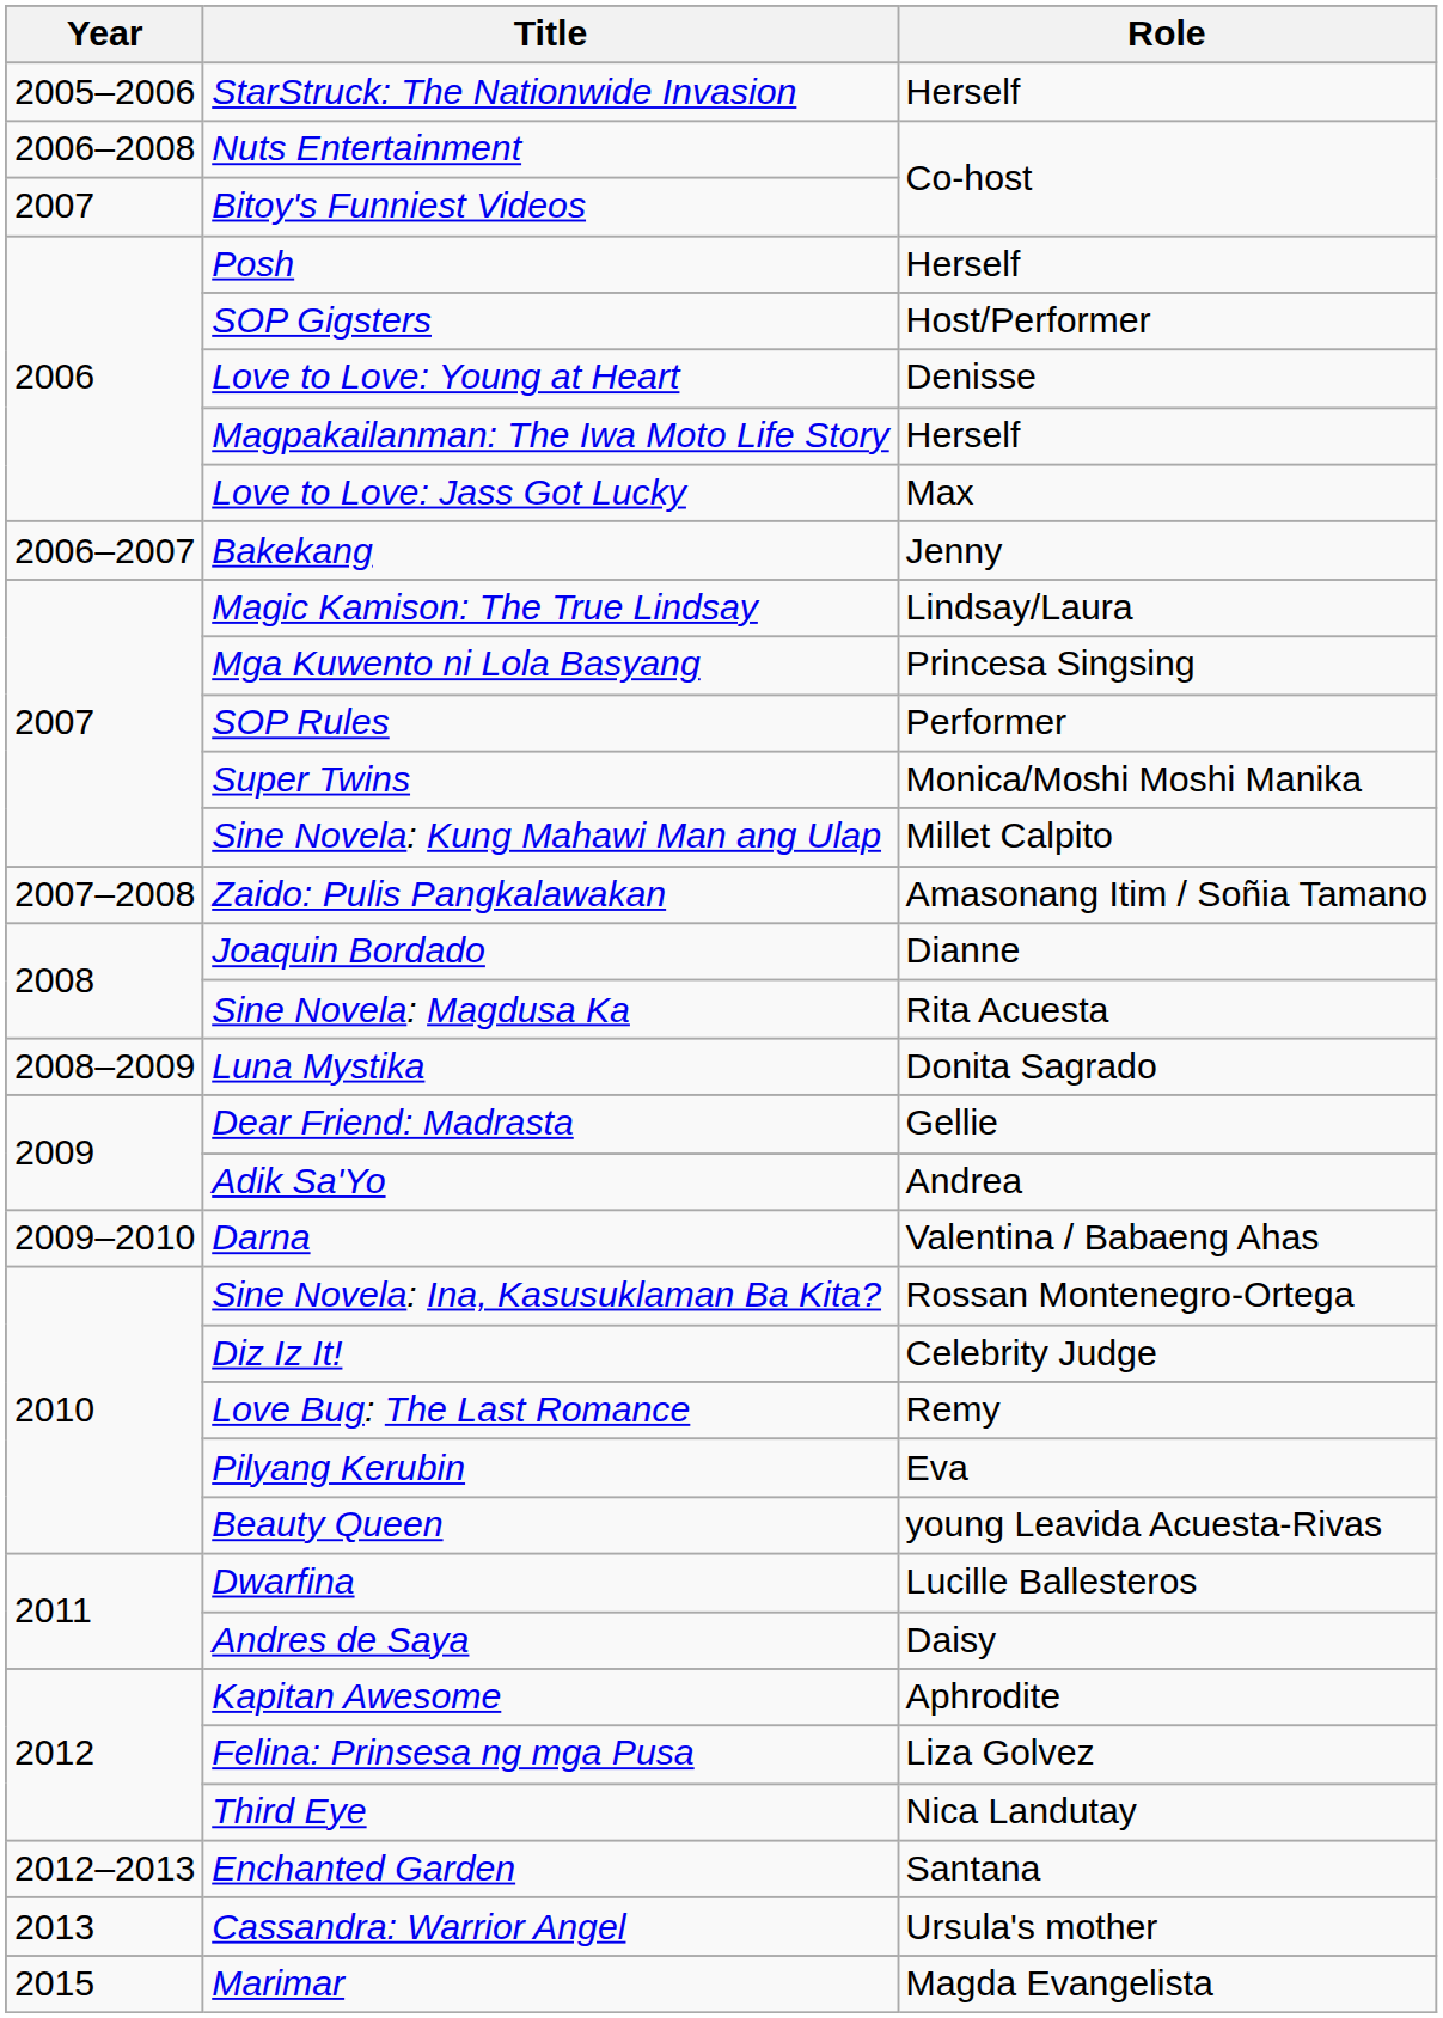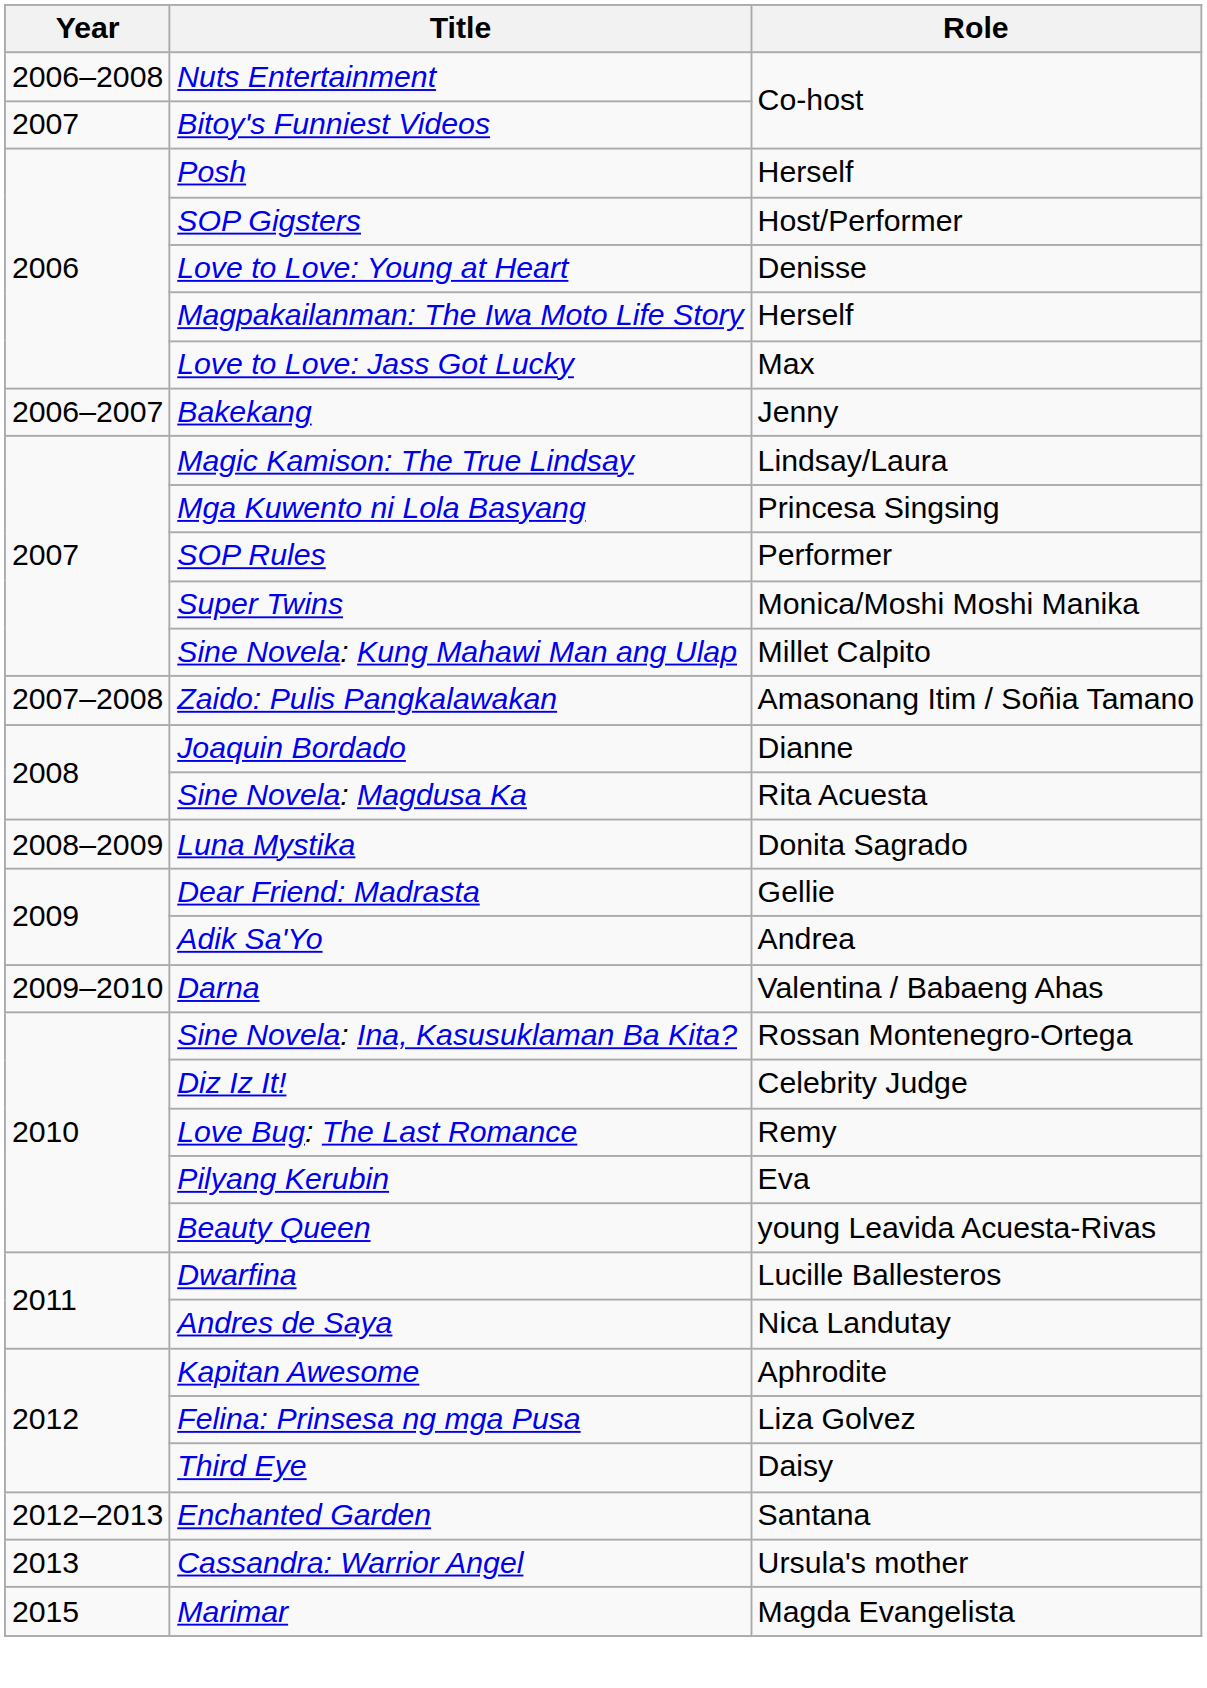 <table class="wikitable sortable">
 <tr>
 <th>Year</th>
 <th>Title</th>
 <th>Role</th>
-</tr>
-<tr>
-<td>2005–2006</td>
-<td><em><a href='#'>StarStruck: The Nationwide Invasion</a></em></td>
-<td>Herself</td>
 </tr>
 <tr>
 <td>2006–2008</td>
 <td><em><a href='#'>Nuts Entertainment</a></em></td>
 <td rowspan="2">Co-host</td>
 </tr>
 <tr>
 <td>2007</td>
 <td><em><a href='#'>Bitoy's Funniest Videos</a></em></td>
 </tr>
 <tr>
 <td rowspan="5">2006</td>
 <td><em><a href='#'>Posh</a></em></td>
 <td>Herself</td>
 </tr>
 <tr>
 <td><em><a href='#'>SOP Gigsters</a></em></td>
 <td>Host/Performer</td>
 </tr>
 <tr>
 <td><em><a href='#'>Love to Love: Young at Heart</a></em></td>
 <td>Denisse</td>
 </tr>
 <tr>
 <td><em><a href='#'>Magpakailanman: The Iwa Moto Life Story</a></em></td>
 <td>Herself</td>
 </tr>
 <tr>
 <td><em><a href='#'>Love to Love: Jass Got Lucky</a></em></td>
 <td>Max</td>
 </tr>
 <tr>
 <td>2006–2007</td>
 <td><em><a href='#'>Bakekang</a></em></td>
 <td>Jenny</td>
 </tr>
 <tr>
 <td rowspan="5">2007</td>
 <td><em><a href='#'>Magic Kamison: The True Lindsay</a></em></td>
 <td>Lindsay/Laura</td>
 </tr>
 <tr>
 <td><em><a href='#'>Mga Kuwento ni Lola Basyang</a></em></td>
 <td>Princesa Singsing</td>
 </tr>
 <tr>
 <td><em><a href='#'>SOP Rules</a></em></td>
 <td>Performer</td>
 </tr>
 <tr>
 <td><em><a href='#'>Super Twins</a></em></td>
 <td>Monica/Moshi Moshi Manika</td>
 </tr>
 <tr>
 <td><em><a href='#'>Sine Novela</a>: <a href='#'>Kung Mahawi Man ang Ulap</a></em></td>
 <td>Millet Calpito</td>
 </tr>
 <tr>
 <td>2007–2008</td>
 <td><em><a href='#'>Zaido: Pulis Pangkalawakan</a></em></td>
 <td>Amasonang Itim / Soñia Tamano</td>
 </tr>
 <tr>
 <td rowspan="2">2008</td>
 <td><em><a href='#'>Joaquin Bordado</a></em></td>
 <td>Dianne</td>
 </tr>
 <tr>
 <td><em><a href='#'>Sine Novela</a>: <a href='#'>Magdusa Ka</a></em></td>
 <td>Rita Acuesta</td>
 </tr>
 <tr>
 <td>2008–2009</td>
 <td><em><a href='#'>Luna Mystika</a></em></td>
 <td>Donita Sagrado</td>
 </tr>
 <tr>
 <td rowspan="2">2009</td>
 <td><em><a href='#'>Dear Friend: Madrasta</a></em></td>
 <td>Gellie</td>
 </tr>
 <tr>
 <td><em><a href='#'>Adik Sa'Yo</a></em></td>
 <td>Andrea</td>
 </tr>
 <tr>
 <td>2009–2010</td>
 <td><em><a href='#'>Darna</a></em></td>
 <td>Valentina / Babaeng Ahas</td>
 </tr>
 <tr>
 <td rowspan="5">2010</td>
 <td><em><a href='#'>Sine Novela</a>: <a href='#'>Ina, Kasusuklaman Ba Kita?</a></em></td>
 <td>Rossan Montenegro-Ortega</td>
 </tr>
 <tr>
 <td><em><a href='#'>Diz Iz It!</a></em></td>
 <td>Celebrity Judge</td>
 </tr>
 <tr>
 <td><em><a href='#'>Love Bug</a>: <a href='#'>The Last Romance</a></em></td>
 <td>Remy</td>
 </tr>
 <tr>
 <td><em><a href='#'>Pilyang Kerubin</a></em></td>
 <td>Eva</td>
 </tr>
 <tr>
 <td><em><a href='#'>Beauty Queen</a></em></td>
 <td>young Leavida Acuesta-Rivas</td>
 </tr>
 <tr>
 <td rowspan="2">2011</td>
 <td><em><a href='#'>Dwarfina</a></em></td>
 <td>Lucille Ballesteros</td>
 </tr>
 <tr>
 <td><em><a href='#'>Andres de Saya</a></em></td>
-<td>Daisy</td>
+<td>Nica Landutay</td>
 </tr>
 <tr>
 <td rowspan="3">2012</td>
 <td><em><a href='#'>Kapitan Awesome</a></em></td>
 <td>Aphrodite</td>
 </tr>
 <tr>
 <td><em><a href='#'>Felina: Prinsesa ng mga Pusa</a></em></td>
 <td>Liza Golvez</td>
 </tr>
 <tr>
 <td><em><a href='#'>Third Eye</a></em></td>
-<td>Nica Landutay</td>
+<td>Daisy</td>
 </tr>
 <tr>
 <td>2012–2013</td>
 <td><em><a href='#'>Enchanted Garden</a></em></td>
 <td>Santana</td>
 </tr>
 <tr>
 <td>2013</td>
 <td><em><a href='#'>Cassandra: Warrior Angel</a></em></td>
 <td>Ursula's mother</td>
 </tr>
 <tr>
 <td>2015</td>
 <td><em><a href='#'>Marimar</a></em></td>
 <td>Magda Evangelista</td>
 </tr>
 </table>
